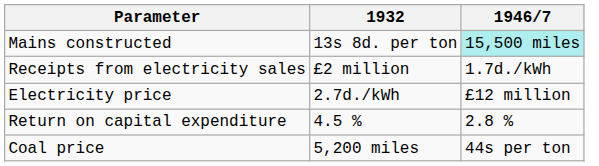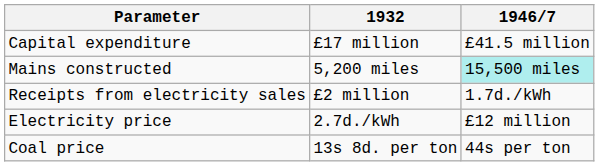 <table class="wikitable">
 <tr>
 <th>Parameter</th>
 <th>1932</th>
 <th>1946/7</th>
 </tr>
 <tr>
+<td>Capital  expenditure</td>
+<td>£17 million</td>
+<td>£41.5  million</td>
+</tr>
+<tr>
 <td>Mains  constructed</td>
-<td>13s 8d.  per ton</td>
+<td>5,200  miles</td>
 <td style="background: paleturquoise;">15,500  miles</td>
 </tr>
 <tr>
 <td>Receipts  from electricity sales</td>
 <td>£2  million</td>
 <td>1.7d./kWh</td>
 </tr>
 <tr>
 <td>Electricity  price</td>
 <td>2.7d./kWh</td>
 <td>£12  million</td>
 </tr>
 <tr>
-<td>Return on  capital expenditure</td>
-<td>4.5 %</td>
-<td>2.8 %</td>
-</tr>
-<tr>
 <td>Coal  price</td>
-<td>5,200  miles</td>
+<td>13s 8d.  per ton</td>
 <td>44s per  ton</td>
 </tr>
 </table>
